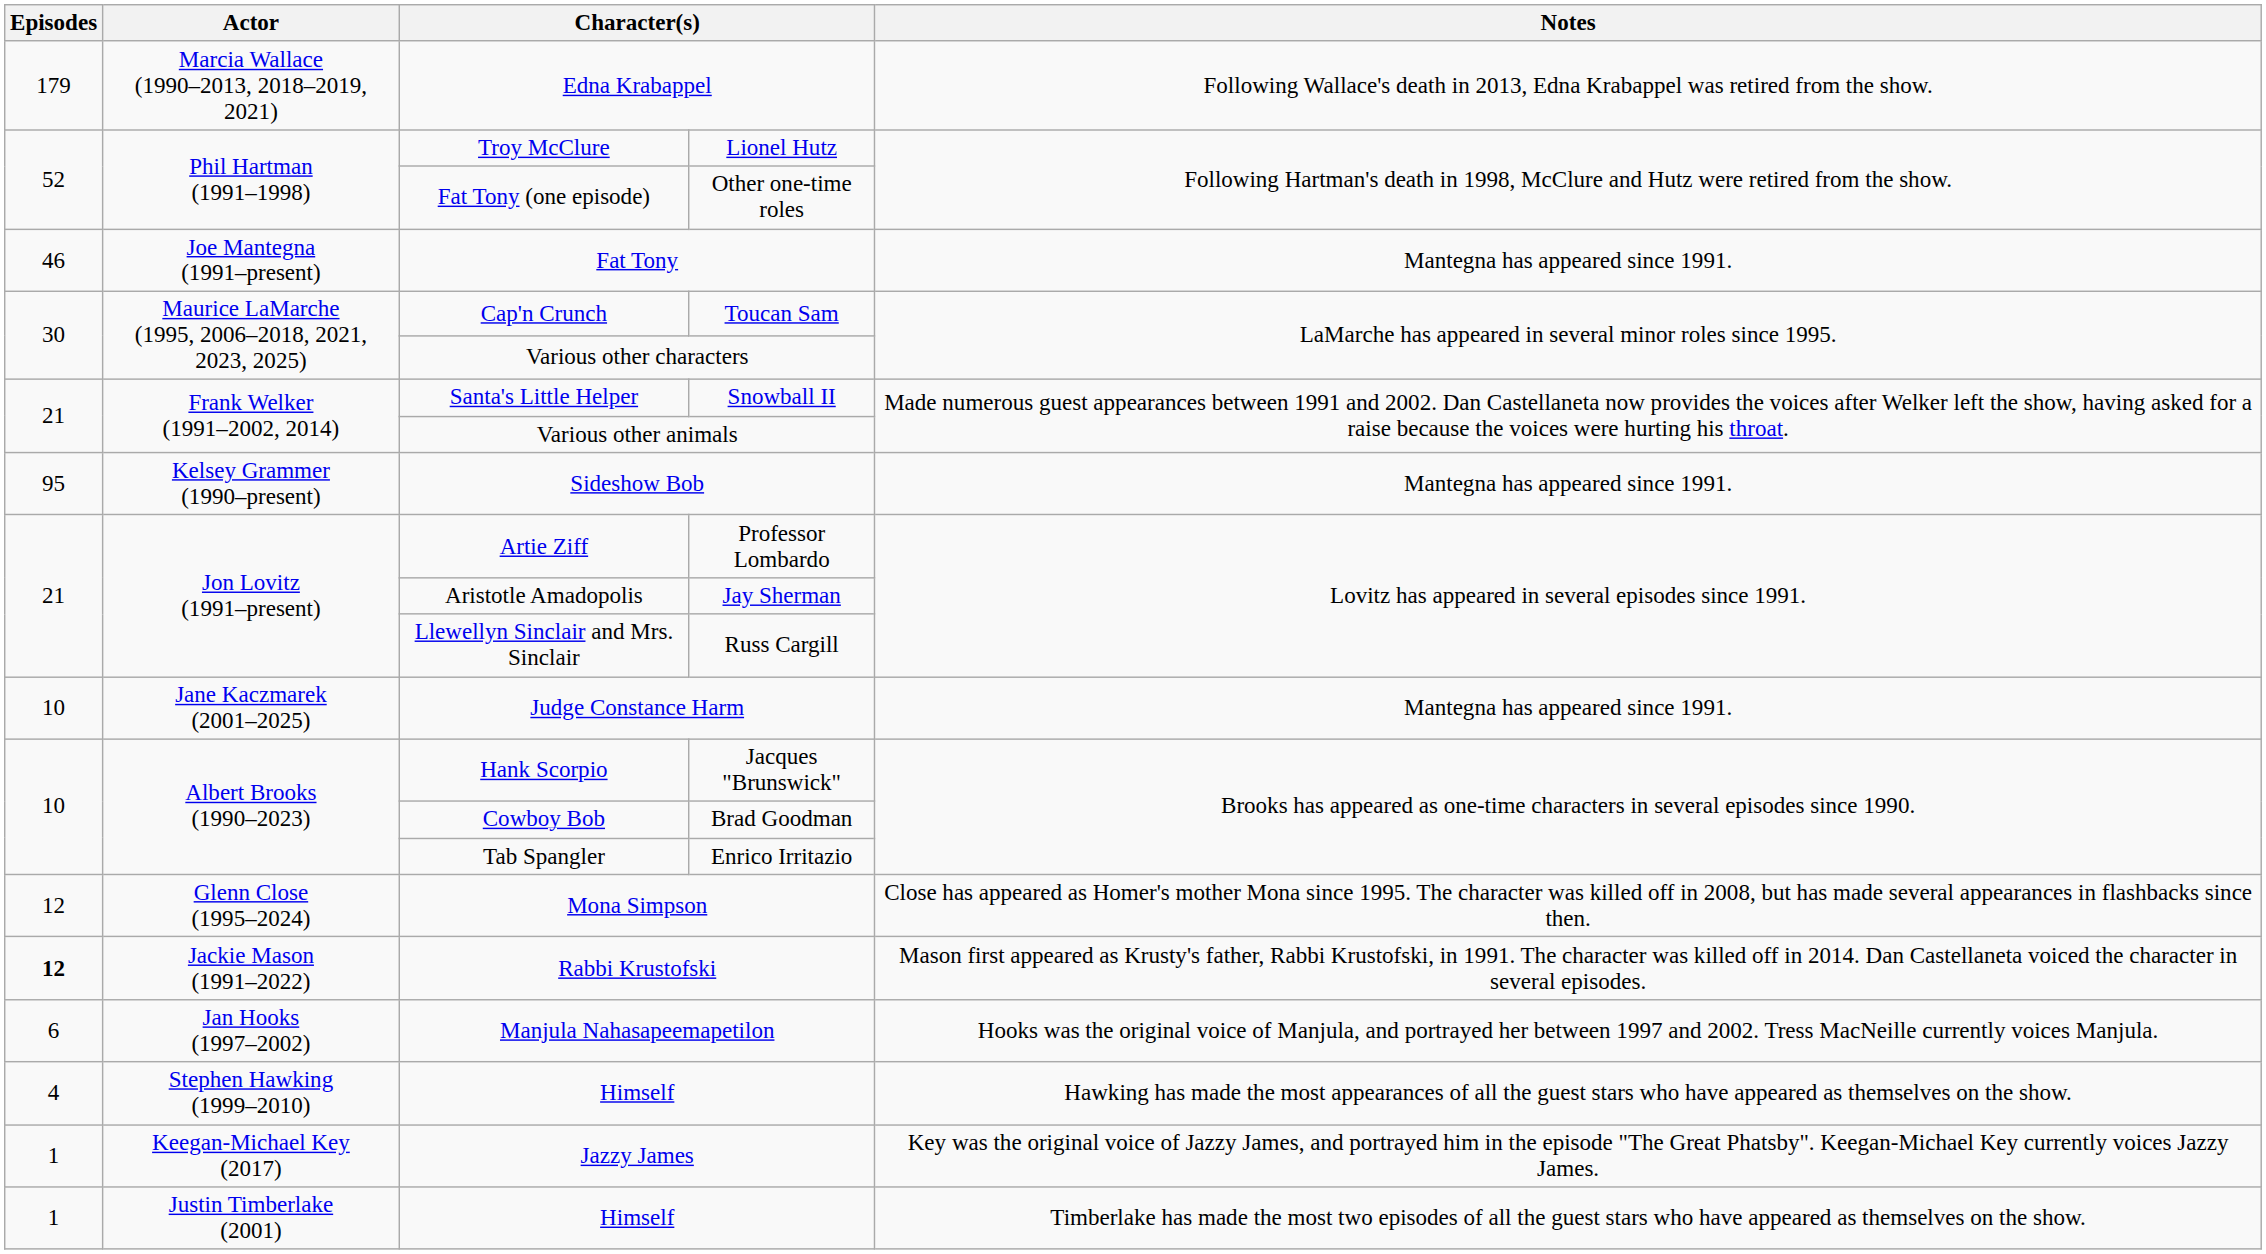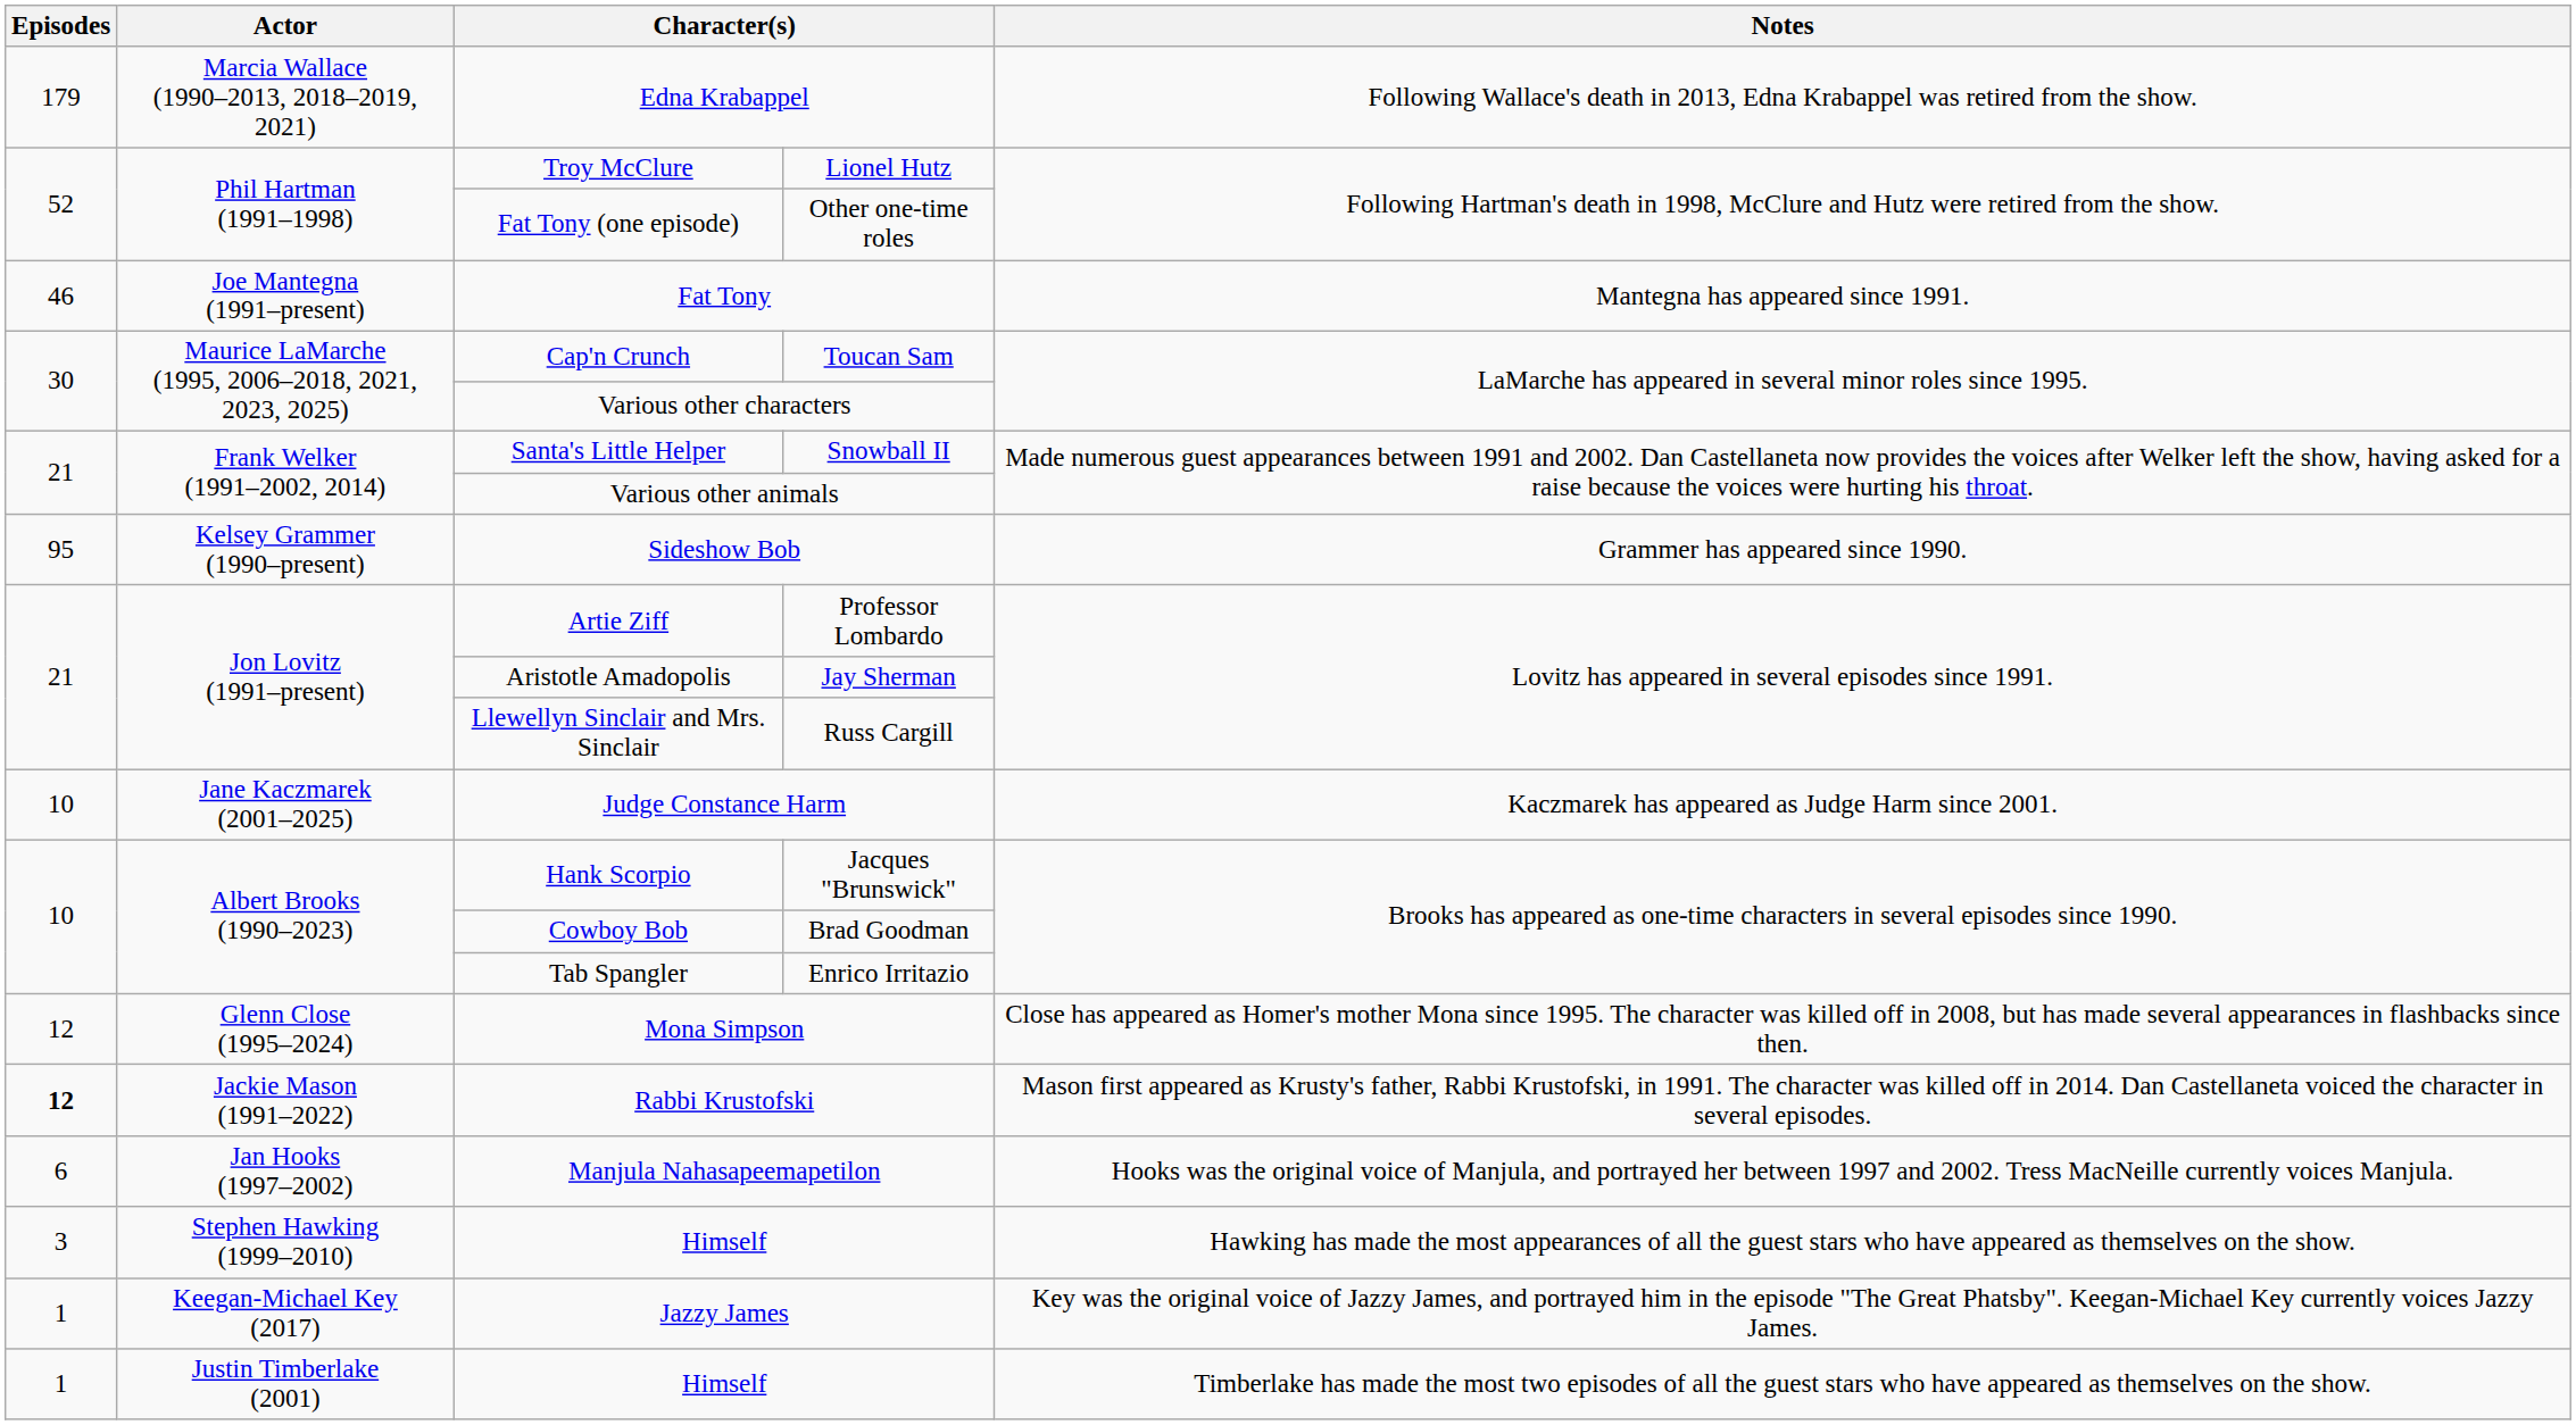 <table class="wikitable" style="text-align:center">
 <tr>
 <th style="text-align:center">Episodes</th>
 <th style="text-align:center">Actor</th>
 <th style="text-align:center" colspan="2">Character(s)</th>
 <th style="text-align:center">Notes</th>
 </tr>
 <tr>
 <td>179</td>
 <td><a href='#'>Marcia Wallace</a><br>(1990–2013, 2018–2019, 2021)</td>
 <td colspan="2"><a href='#'>Edna Krabappel</a></td>
 <td>Following Wallace's death in 2013, Edna Krabappel was retired from the show.</td>
 </tr>
 <tr>
 <td rowspan="2">52</td>
 <td rowspan="2"><a href='#'>Phil Hartman</a><br>(1991–1998)</td>
 <td><a href='#'>Troy McClure</a></td>
 <td><a href='#'>Lionel Hutz</a></td>
 <td rowspan="2">Following Hartman's death in 1998, McClure and Hutz were retired from the show.</td>
 </tr>
 <tr>
 <td><a href='#'>Fat Tony</a> (one episode)</td>
 <td>Other one-time roles</td>
 </tr>
 <tr>
 <td>46</td>
 <td><a href='#'>Joe Mantegna</a><br>(1991–present)</td>
 <td colspan="2"><a href='#'>Fat Tony</a></td>
 <td>Mantegna has appeared since 1991.</td>
 </tr>
 <tr>
 <td rowspan="2">30</td>
 <td rowspan="2"><a href='#'>Maurice LaMarche</a><br>(1995, 2006–2018, 2021, 2023, 2025)</td>
 <td><a href='#'>Cap'n Crunch</a></td>
 <td><a href='#'>Toucan Sam</a></td>
 <td rowspan="2">LaMarche has appeared in several minor roles since 1995.</td>
 </tr>
 <tr>
 <td colspan="2">Various other characters</td>
 </tr>
 <tr>
 <td rowspan="2">21</td>
 <td rowspan="2"><a href='#'>Frank Welker</a><br>(1991–2002, 2014)</td>
 <td><a href='#'>Santa's Little Helper</a></td>
 <td><a href='#'>Snowball II</a></td>
 <td rowspan="2">Made numerous guest appearances between 1991 and 2002. Dan Castellaneta now provides the voices after Welker left the show, having asked for a raise because the voices were hurting his <a href='#'>throat</a>.</td>
 </tr>
 <tr>
 <td colspan="2">Various other animals</td>
 </tr>
 <tr>
 <td>95</td>
 <td><a href='#'>Kelsey Grammer</a><br>(1990–present)</td>
 <td colspan="2"><a href='#'>Sideshow Bob</a></td>
-<td>Mantegna has appeared since 1991.</td>
+<td>Grammer has appeared since 1990.</td>
 </tr>
 <tr>
 <td rowspan="3">21</td>
 <td rowspan="3"><a href='#'>Jon Lovitz</a><br>(1991–present)</td>
 <td><a href='#'>Artie Ziff</a></td>
 <td>Professor Lombardo</td>
 <td rowspan="3">Lovitz has appeared in several episodes since 1991.</td>
 </tr>
 <tr>
 <td>Aristotle Amadopolis</td>
 <td><a href='#'>Jay Sherman</a></td>
 </tr>
 <tr>
 <td><a href='#'>Llewellyn Sinclair</a> and Mrs. Sinclair</td>
 <td>Russ Cargill</td>
 </tr>
 <tr>
 <td>10</td>
 <td><a href='#'>Jane Kaczmarek</a><br>(2001–2025)</td>
 <td colspan="2"><a href='#'>Judge Constance Harm</a></td>
-<td>Mantegna has appeared since 1991.</td>
+<td>Kaczmarek has appeared as Judge Harm since 2001.</td>
 </tr>
 <tr>
 <td rowspan="3">10</td>
 <td rowspan="3"><a href='#'>Albert Brooks</a><br>(1990–2023)</td>
 <td><a href='#'>Hank Scorpio</a></td>
 <td>Jacques "Brunswick"</td>
 <td rowspan="3">Brooks has appeared as one-time characters in several episodes since 1990.</td>
 </tr>
 <tr>
 <td><a href='#'>Cowboy Bob</a></td>
 <td>Brad Goodman</td>
 </tr>
 <tr>
 <td>Tab Spangler</td>
 <td>Enrico Irritazio</td>
 </tr>
 <tr>
 <td>12</td>
 <td><a href='#'>Glenn Close</a><br>(1995–2024)</td>
 <td colspan="2"><a href='#'>Mona Simpson</a></td>
 <td>Close has appeared as Homer's mother Mona since 1995. The character was killed off in 2008, but has made several appearances in flashbacks since then.</td>
 </tr>
 <tr>
 <td><strong>12</strong></td>
 <td><a href='#'>Jackie Mason</a><br>(1991–2022)</td>
 <td colspan="2"><a href='#'>Rabbi Krustofski</a></td>
 <td>Mason first appeared as Krusty's father, Rabbi Krustofski, in 1991. The character was killed off in 2014. Dan Castellaneta voiced the character in several episodes.</td>
 </tr>
 <tr>
 <td>6</td>
 <td><a href='#'>Jan Hooks</a><br>(1997–2002)</td>
 <td colspan="2"><a href='#'>Manjula Nahasapeemapetilon</a></td>
 <td>Hooks was the original voice of Manjula, and portrayed her between 1997 and 2002. Tress MacNeille currently voices Manjula.</td>
 </tr>
 <tr>
-<td>4</td>
+<td>3</td>
 <td><a href='#'>Stephen Hawking</a><br>(1999–2010)</td>
 <td colspan="2"><a href='#'>Himself</a></td>
 <td>Hawking has made the most appearances of all the guest stars who have appeared as themselves on the show.</td>
 </tr>
 <tr>
 <td>1</td>
 <td><a href='#'>Keegan-Michael Key</a><br>(2017)</td>
 <td colspan="2"><a href='#'>Jazzy James</a></td>
 <td>Key was the original voice of Jazzy James, and portrayed him in the episode "The Great Phatsby". Keegan-Michael Key currently voices Jazzy James.</td>
 </tr>
 <tr>
 <td>1</td>
 <td><a href='#'>Justin Timberlake</a><br>(2001)</td>
 <td colspan="2"><a href='#'>Himself</a></td>
 <td>Timberlake has made the most two episodes of all the guest stars who have appeared as themselves on the show.</td>
 </tr>
 </table>
